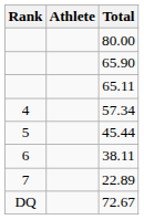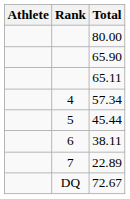 <table class="wikitable" style="text-align:center">
 <tr>
+<th>Athlete</th>
 <th>Rank</th>
-<th>Athlete</th>
 <th>Total</th>
 </tr>
 <tr>
+<td align=left></td>
 <td></td>
-<td align=left></td>
 <td>80.00</td>
 </tr>
 <tr>
+<td align=left></td>
 <td></td>
-<td align=left></td>
 <td>65.90</td>
 </tr>
 <tr>
+<td align=left></td>
 <td></td>
-<td align=left></td>
 <td>65.11</td>
 </tr>
 <tr>
+<td align=left></td>
 <td>4</td>
-<td align=left></td>
 <td>57.34</td>
 </tr>
 <tr>
+<td align=left></td>
 <td>5</td>
-<td align=left></td>
 <td>45.44</td>
 </tr>
 <tr>
+<td align=left></td>
 <td>6</td>
-<td align=left></td>
 <td>38.11</td>
 </tr>
 <tr>
+<td align=left></td>
 <td>7</td>
-<td align=left></td>
 <td>22.89</td>
 </tr>
 <tr>
+<td align=left></td>
 <td>DQ</td>
-<td align=left></td>
 <td>72.67</td>
 </tr>
 </table>
